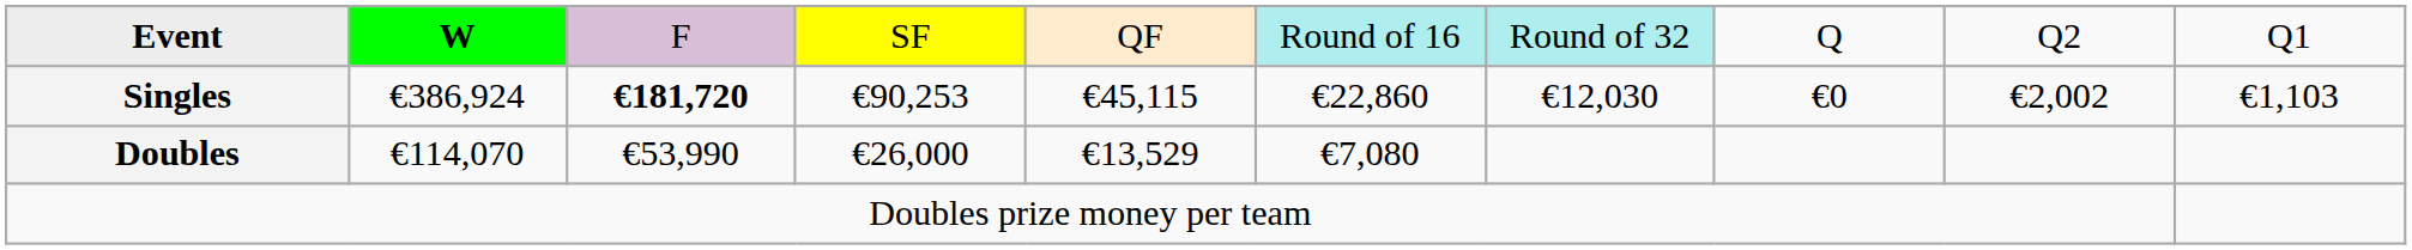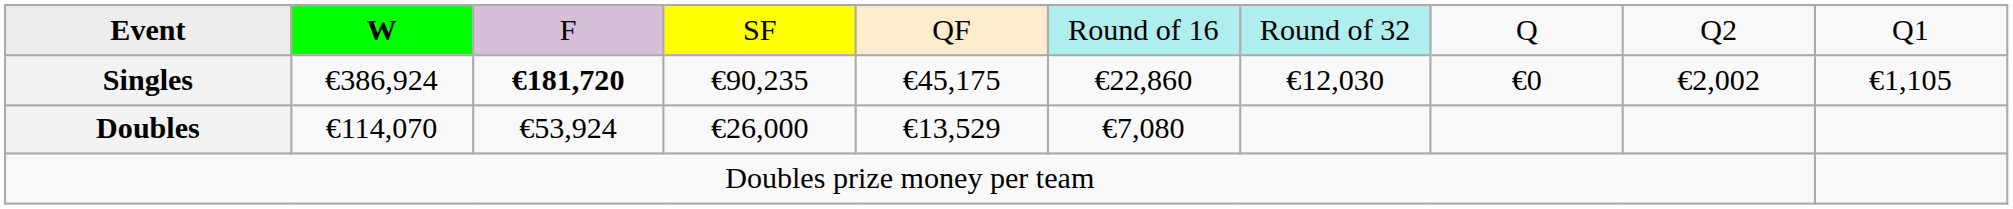 <table class=wikitable style=font-size:90%;text-align:center>
 <tr>
 <td style="width:130px; background:#ededed;"><strong>Event</strong></td>
 <td style="width:80px; background:lime;"><strong>W</strong></td>
 <td style="width:85px; background:thistle;">F</td>
 <td style="width:85px; background:#ff0;">SF</td>
 <td style="width:85px; background:#ffebcd;">QF</td>
 <td style="width:85px; background:#afeeee;">Round of 16</td>
 <td style="width:85px; background:#afeeee;">Round of 32</td>
 <td width=85>Q</td>
 <td width=85>Q2</td>
 <td width=85>Q1</td>
 </tr>
 <tr>
 <td style="background:#f3f3f3;"><strong>Singles</strong></td>
 <td>€386,924</td>
 <td><strong>€181,720</strong></td>
-<td>€90,253</td>
-<td>€45,115</td>
+<td>€90,235</td>
+<td>€45,175</td>
 <td>€22,860</td>
 <td>€12,030</td>
 <td>€0</td>
 <td>€2,002</td>
-<td>€1,103</td>
+<td>€1,105</td>
 </tr>
 <tr>
 <td style="background:#f3f3f3;"><strong>Doubles</strong></td>
 <td>€114,070</td>
-<td>€53,990</td>
+<td>€53,924</td>
 <td>€26,000</td>
 <td>€13,529</td>
 <td>€7,080</td>
 <td></td>
 <td></td>
 <td></td>
 <td></td>
 </tr>
 <tr>
 <td colspan=9>Doubles prize money per team</td>
 </tr>
 </table>
